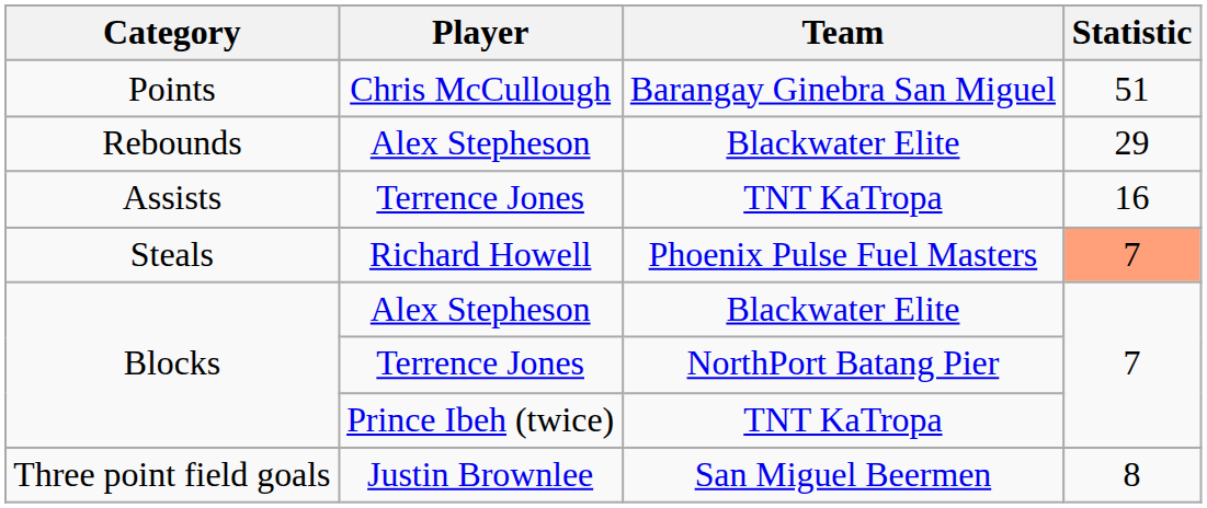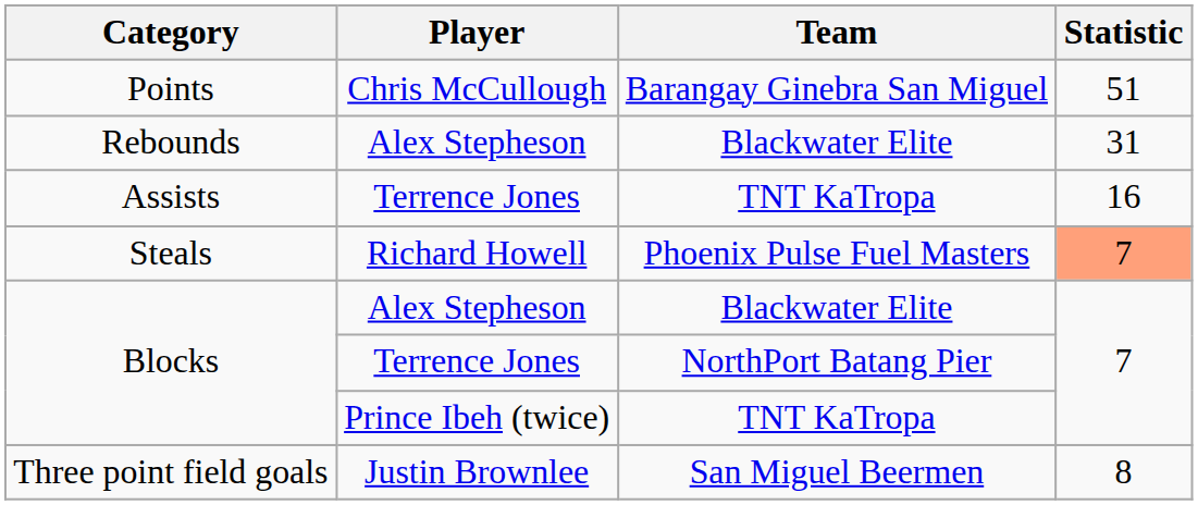 <table class="wikitable" style="text-align:center">
 <tr>
 <th>Category</th>
 <th>Player</th>
 <th>Team</th>
 <th>Statistic</th>
 </tr>
 <tr>
 <td>Points</td>
 <td><a href='#'>Chris McCullough</a></td>
 <td><a href='#'>Barangay Ginebra San Miguel</a></td>
 <td>51</td>
 </tr>
 <tr>
 <td>Rebounds</td>
 <td><a href='#'>Alex Stepheson</a></td>
 <td><a href='#'>Blackwater Elite</a></td>
-<td>29</td>
+<td>31</td>
 </tr>
 <tr>
 <td>Assists</td>
 <td><a href='#'>Terrence Jones</a></td>
 <td><a href='#'>TNT KaTropa</a></td>
 <td>16</td>
 </tr>
 <tr>
 <td>Steals</td>
 <td><a href='#'>Richard Howell</a></td>
 <td><a href='#'>Phoenix Pulse Fuel Masters</a></td>
 <td style="background: lightsalmon;">7</td>
 </tr>
 <tr>
 <td rowspan=3>Blocks</td>
 <td><a href='#'>Alex Stepheson</a></td>
 <td><a href='#'>Blackwater Elite</a></td>
 <td rowspan=3>7</td>
 </tr>
 <tr>
 <td><a href='#'>Terrence Jones</a></td>
 <td><a href='#'>NorthPort Batang Pier</a></td>
 </tr>
 <tr>
 <td><a href='#'>Prince Ibeh</a> (twice)</td>
 <td><a href='#'>TNT KaTropa</a></td>
 </tr>
 <tr>
 <td>Three point field goals</td>
 <td><a href='#'>Justin Brownlee</a></td>
 <td><a href='#'>San Miguel Beermen</a></td>
 <td>8</td>
 </tr>
 </table>
